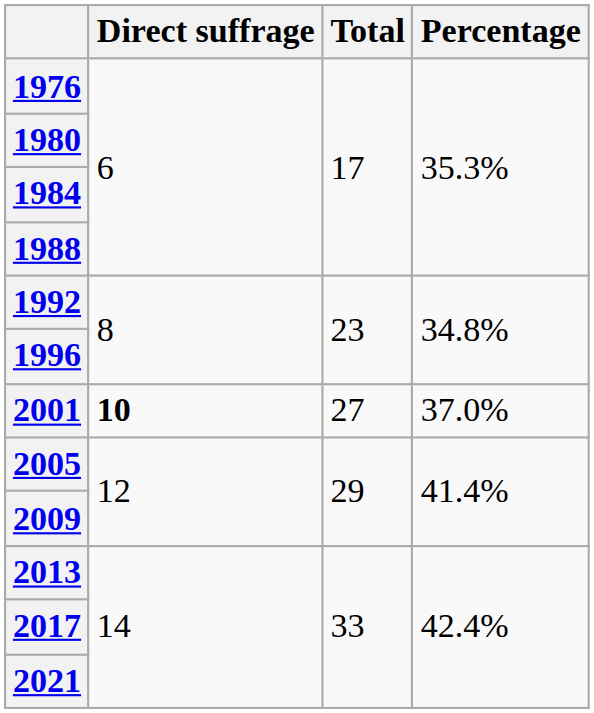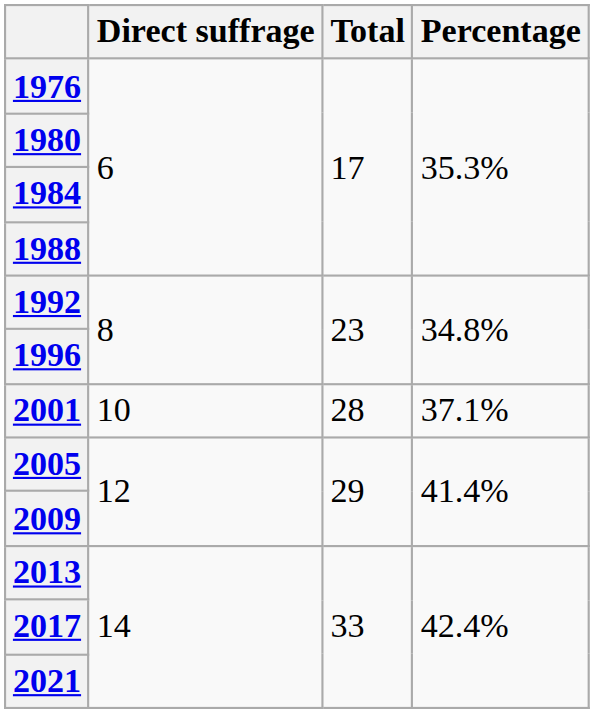 <table class="wikitable">
 <tr>
 <th></th>
 <th>Direct suffrage</th>
 <th>Total</th>
 <th>Percentage</th>
 </tr>
 <tr>
 <th><a href='#'>1976</a></th>
 <td rowspan="4">6</td>
 <td rowspan="4">17</td>
 <td rowspan="4">35.3%</td>
 </tr>
 <tr>
 <th><a href='#'>1980</a></th>
 </tr>
 <tr>
 <th><a href='#'>1984</a></th>
 </tr>
 <tr>
 <th><a href='#'>1988</a></th>
 </tr>
 <tr>
 <th><a href='#'>1992</a></th>
 <td rowspan="2">8</td>
 <td rowspan="2">23</td>
 <td rowspan="2">34.8%</td>
 </tr>
 <tr>
 <th><a href='#'>1996</a></th>
 </tr>
 <tr>
 <th><a href='#'>2001</a></th>
-<td><strong>10</strong></td>
-<td>27</td>
-<td>37.0%</td>
+<td>10</td>
+<td>28</td>
+<td>37.1%</td>
 </tr>
 <tr>
 <th><a href='#'>2005</a></th>
 <td rowspan="2">12</td>
 <td rowspan="2">29</td>
 <td rowspan="2">41.4%</td>
 </tr>
 <tr>
 <th><a href='#'>2009</a></th>
 </tr>
 <tr>
 <th><a href='#'>2013</a></th>
 <td rowspan="3">14</td>
 <td rowspan="3">33</td>
 <td rowspan="3">42.4%</td>
 </tr>
 <tr>
 <th><a href='#'>2017</a></th>
 </tr>
 <tr>
 <th><a href='#'>2021</a></th>
 </tr>
 </table>
